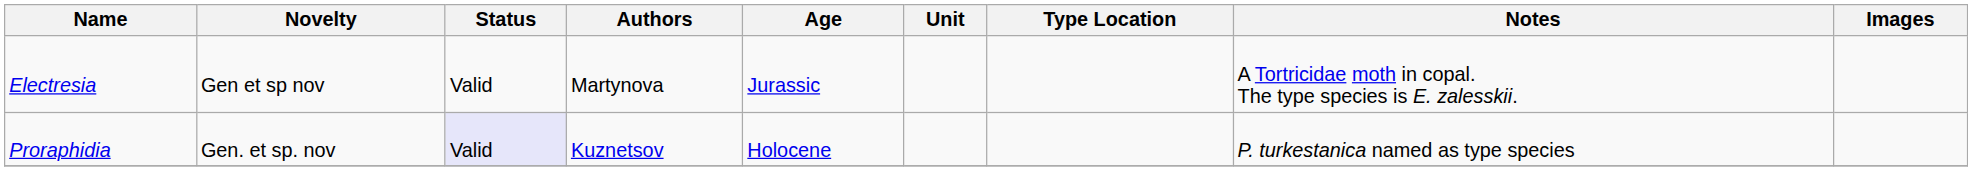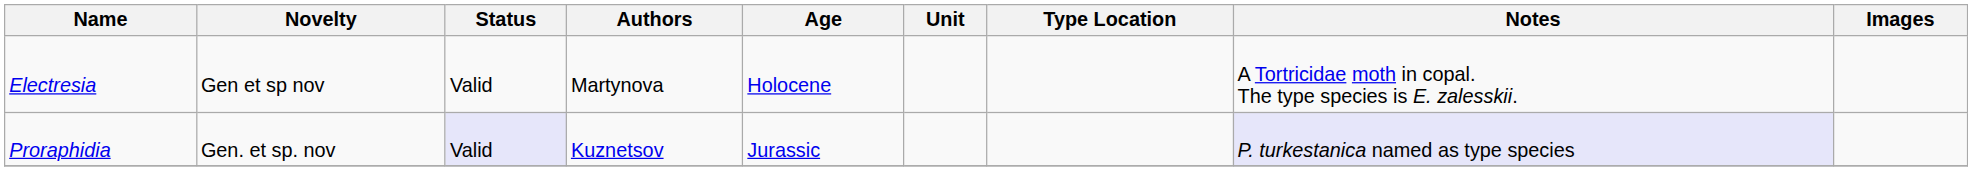 <table class="wikitable sortable" align="center" width="100%">
 <tr>
 <th>Name</th>
 <th>Novelty</th>
 <th>Status</th>
 <th>Authors</th>
 <th>Age</th>
 <th>Unit</th>
 <th>Type Location</th>
 <th>Notes</th>
 <th>Images</th>
 </tr>
 <tr>
 <td><br><em><a href='#'>Electresia</a></em></td>
 <td><br>Gen et sp nov</td>
 <td><br>Valid</td>
 <td><br>Martynova</td>
-<td><br><a href='#'>Jurassic</a></td>
+<td><br><a href='#'>Holocene</a></td>
 <td></td>
 <td><br></td>
 <td><br>A <a href='#'>Tortricidae</a> <a href='#'>moth</a> in copal.<br> The type species is <em>E. zalesskii</em>.</td>
 <td><br></td>
 </tr>
 <tr>
 <td><br><em><a href='#'>Proraphidia</a></em></td>
 <td><br>Gen. et sp. nov</td>
 <td style="background: lavender;"><br>Valid</td>
 <td><br><a href='#'>Kuznetsov</a></td>
-<td><br><a href='#'>Holocene</a></td>
+<td><br><a href='#'>Jurassic</a></td>
 <td></td>
 <td><br></td>
-<td><br><em>P. turkestanica</em> named as type species</td>
+<td style="background: lavender;"><br><em>P. turkestanica</em> named as type species</td>
 <td><br></td>
 </tr>
 <tr>
 </tr>
 </table>
